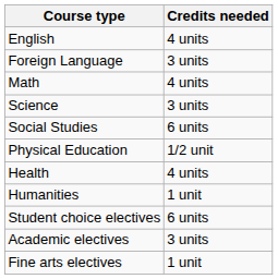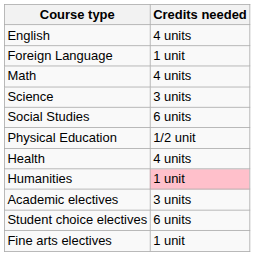 <table class="wikitable">
 <tr>
 <th>Course type</th>
 <th>Credits needed</th>
 </tr>
 <tr>
 <td>English</td>
 <td>4 units</td>
 </tr>
 <tr>
 <td>Foreign Language</td>
-<td>3 units</td>
+<td>1 unit</td>
 </tr>
 <tr>
 <td>Math</td>
 <td>4 units</td>
 </tr>
 <tr>
 <td>Science</td>
 <td>3 units</td>
 </tr>
 <tr>
 <td>Social Studies</td>
 <td>6 units</td>
 </tr>
 <tr>
 <td>Physical Education</td>
 <td>1/2 unit</td>
 </tr>
 <tr>
 <td>Health</td>
 <td>4 units</td>
 </tr>
 <tr>
 <td>Humanities</td>
-<td>1 unit</td>
+<td style="background: pink;">1 unit</td>
+</tr>
+<tr>
+<td>Academic electives</td>
+<td>3 units</td>
 </tr>
 <tr>
 <td>Student choice electives</td>
 <td>6 units</td>
 </tr>
 <tr>
-<td>Academic electives</td>
-<td>3 units</td>
-</tr>
-<tr>
 <td>Fine arts electives</td>
 <td>1 unit</td>
 </tr>
 </table>
